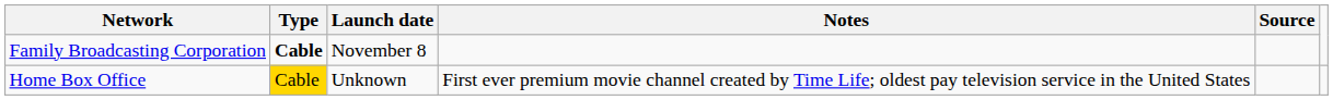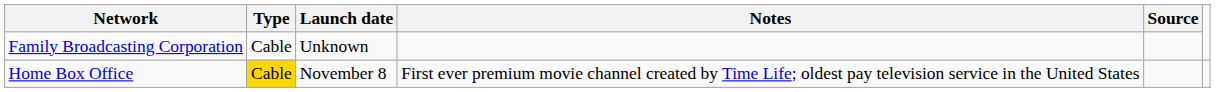 <table class="wikitable sortable">
 <tr>
 <th>Network</th>
 <th>Type</th>
 <th>Launch date</th>
 <th>Notes</th>
 <th>Source</th>
 </tr>
 <tr>
 <td><a href='#'>Family Broadcasting Corporation</a></td>
-<td><strong>Cable</strong></td>
-<td>November 8</td>
+<td>Cable</td>
+<td>Unknown</td>
 <td></td>
 <td></td>
 </tr>
 <tr>
 <td><a href='#'>Home Box Office</a></td>
 <td style="background: gold;">Cable</td>
-<td>Unknown</td>
+<td>November 8</td>
 <td>First ever premium movie channel created by <a href='#'>Time Life</a>; oldest pay television service in the United States</td>
 <td></td>
 <td></td>
 </tr>
 </table>
